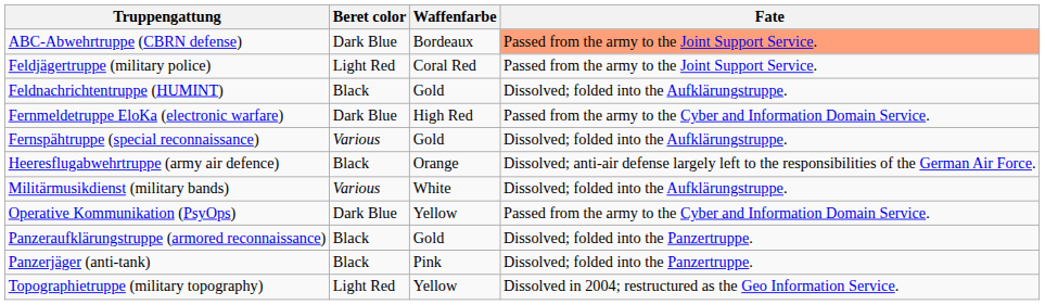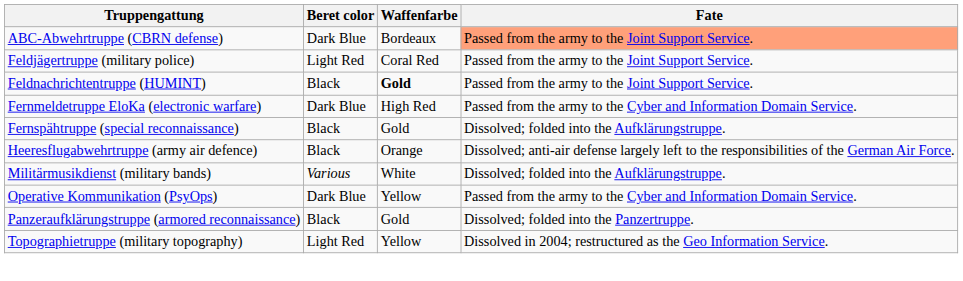 <table class="wikitable">
 <tr>
 <th>Truppengattung</th>
 <th>Beret color</th>
 <th>Waffenfarbe</th>
 <th>Fate</th>
 </tr>
 <tr>
 <td> <a href='#'>ABC-Abwehrtruppe</a> (<a href='#'>CBRN defense</a>)</td>
 <td>Dark Blue</td>
 <td> Bordeaux</td>
 <td style="background: lightsalmon;">Passed from the army to the <a href='#'>Joint Support Service</a>.</td>
 </tr>
 <tr>
 <td> <a href='#'>Feldjägertruppe</a> (military police)</td>
 <td>Light Red</td>
 <td> Coral Red</td>
 <td>Passed from the army to the <a href='#'>Joint Support Service</a>.</td>
 </tr>
 <tr>
 <td> <a href='#'>Feldnachrichtentruppe</a> (<a href='#'>HUMINT</a>)</td>
 <td>Black</td>
-<td> Gold</td>
-<td>Dissolved; folded into the <a href='#'>Aufklärungstruppe</a>.</td>
+<td><strong> Gold</strong></td>
+<td>Passed from the army to the <a href='#'>Joint Support Service</a>.</td>
 </tr>
 <tr>
 <td> <a href='#'>Fernmeldetruppe EloKa</a> (<a href='#'>electronic warfare</a>)</td>
 <td>Dark Blue</td>
 <td> High Red</td>
 <td>Passed from the army to the <a href='#'>Cyber and Information Domain Service</a>.</td>
 </tr>
 <tr>
 <td> <a href='#'>Fernspähtruppe</a> (<a href='#'>special reconnaissance</a>)</td>
-<td><em>Various</em></td>
+<td>Black</td>
 <td> Gold</td>
 <td>Dissolved; folded into the <a href='#'>Aufklärungstruppe</a>.</td>
 </tr>
 <tr>
 <td> <a href='#'>Heeresflugabwehrtruppe</a> (army air defence)</td>
 <td>Black</td>
 <td> Orange</td>
 <td>Dissolved; anti-air defense largely left to the responsibilities of the <a href='#'>German Air Force</a>.</td>
 </tr>
 <tr>
 <td> <a href='#'>Militärmusikdienst</a> (military bands)</td>
 <td><em>Various</em></td>
 <td> White</td>
 <td>Dissolved; folded into the <a href='#'>Aufklärungstruppe</a>.</td>
 </tr>
 <tr>
 <td> <a href='#'>Operative Kommunikation</a> (<a href='#'>PsyOps</a>)</td>
 <td>Dark Blue</td>
 <td> Yellow</td>
 <td>Passed from the army to the <a href='#'>Cyber and Information Domain Service</a>.</td>
 </tr>
 <tr>
 <td> <a href='#'>Panzeraufklärungstruppe</a> (<a href='#'>armored reconnaissance</a>)</td>
 <td>Black</td>
 <td> Gold</td>
 <td>Dissolved; folded into the <a href='#'>Panzertruppe</a>.</td>
 </tr>
 <tr>
-<td> <a href='#'>Panzerjäger</a> (anti-tank)</td>
-<td>Black</td>
-<td> Pink</td>
-<td>Dissolved; folded into the <a href='#'>Panzertruppe</a>.</td>
-</tr>
-<tr>
 <td> <a href='#'>Topographietruppe</a> (military topography)</td>
 <td>Light Red</td>
 <td> Yellow</td>
 <td>Dissolved in 2004; restructured as the <a href='#'>Geo Information Service</a>.</td>
 </tr>
 </table>
